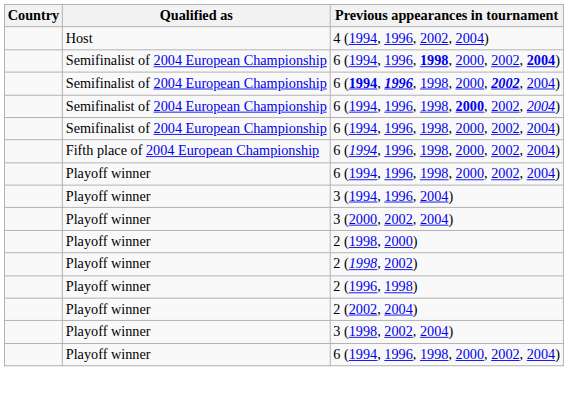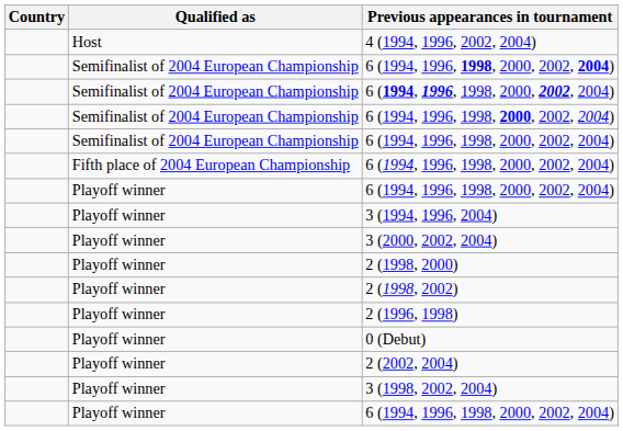 <table class="wikitable sortable">
 <tr>
 <th>Country</th>
 <th>Qualified as</th>
 <th>Previous appearances in tournament</th>
 </tr>
 <tr>
 <td></td>
 <td>Host</td>
 <td>4 (<a href='#'>1994</a>, <a href='#'>1996</a>, <a href='#'>2002</a>, <a href='#'>2004</a>)</td>
 </tr>
 <tr>
 <td></td>
 <td>Semifinalist of <a href='#'>2004 European Championship</a></td>
 <td>6 (<a href='#'>1994</a>, <a href='#'>1996</a>, <strong><a href='#'>1998</a></strong>, <a href='#'>2000</a>, <a href='#'>2002</a>, <strong><a href='#'>2004</a></strong>)</td>
 </tr>
 <tr>
 <td></td>
 <td>Semifinalist of <a href='#'>2004 European Championship</a></td>
 <td>6 (<strong><a href='#'>1994</a></strong>, <strong><em><a href='#'>1996</a></em></strong>, <a href='#'>1998</a>, <a href='#'>2000</a>, <strong><em><a href='#'>2002</a></em></strong>, <a href='#'>2004</a>)</td>
 </tr>
 <tr>
 <td></td>
 <td>Semifinalist of <a href='#'>2004 European Championship</a></td>
 <td>6 (<a href='#'>1994</a>, <a href='#'>1996</a>, <a href='#'>1998</a>, <strong><a href='#'>2000</a></strong>, <a href='#'>2002</a>, <em><a href='#'>2004</a></em>)</td>
 </tr>
 <tr>
 <td></td>
 <td>Semifinalist of <a href='#'>2004 European Championship</a></td>
 <td>6 (<a href='#'>1994</a>, <a href='#'>1996</a>, <a href='#'>1998</a>, <a href='#'>2000</a>, <a href='#'>2002</a>, <a href='#'>2004</a>)</td>
 </tr>
 <tr>
 <td></td>
 <td>Fifth place of <a href='#'>2004 European Championship</a></td>
 <td>6 (<em><a href='#'>1994</a></em>, <a href='#'>1996</a>, <a href='#'>1998</a>, <a href='#'>2000</a>, <a href='#'>2002</a>, <a href='#'>2004</a>)</td>
 </tr>
 <tr>
 <td></td>
 <td>Playoff winner</td>
 <td>6 (<a href='#'>1994</a>, <a href='#'>1996</a>, <a href='#'>1998</a>, <a href='#'>2000</a>, <a href='#'>2002</a>, <a href='#'>2004</a>)</td>
 </tr>
 <tr>
 <td></td>
 <td>Playoff winner</td>
 <td>3 (<a href='#'>1994</a>, <a href='#'>1996</a>, <a href='#'>2004</a>)</td>
 </tr>
 <tr>
 <td></td>
 <td>Playoff winner</td>
 <td>3 (<a href='#'>2000</a>, <a href='#'>2002</a>, <a href='#'>2004</a>)</td>
 </tr>
 <tr>
 <td></td>
 <td>Playoff winner</td>
 <td>2 (<a href='#'>1998</a>, <a href='#'>2000</a>)</td>
 </tr>
 <tr>
 <td></td>
 <td>Playoff winner</td>
 <td>2 (<em><a href='#'>1998</a></em>, <a href='#'>2002</a>)</td>
 </tr>
 <tr>
 <td></td>
 <td>Playoff winner</td>
 <td>2 (<a href='#'>1996</a>, <a href='#'>1998</a>)</td>
 </tr>
 <tr>
 <td></td>
 <td>Playoff winner</td>
+<td>0 (Debut)</td>
+</tr>
+<tr>
+<td></td>
+<td>Playoff winner</td>
 <td>2 (<a href='#'>2002</a>, <a href='#'>2004</a>)</td>
 </tr>
 <tr>
 <td></td>
 <td>Playoff winner</td>
 <td>3 (<a href='#'>1998</a>, <a href='#'>2002</a>, <a href='#'>2004</a>)</td>
 </tr>
 <tr>
 <td></td>
 <td>Playoff winner</td>
 <td>6 (<a href='#'>1994</a>, <a href='#'>1996</a>, <a href='#'>1998</a>, <a href='#'>2000</a>, <a href='#'>2002</a>, <a href='#'>2004</a>)</td>
 </tr>
 </table>
